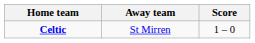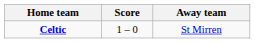 <table class="wikitable" style="text-align: center">
 <tr>
 <th width=140>Home team</th>
+<th width=70>Score</th>
 <th width=140>Away team</th>
-<th width=70>Score</th>
 </tr>
 <tr>
 <td><strong><a href='#'>Celtic</a></strong></td>
+<td>1 – 0</td>
 <td><a href='#'>St Mirren</a></td>
-<td>1 – 0</td>
 </tr>
 </table>
